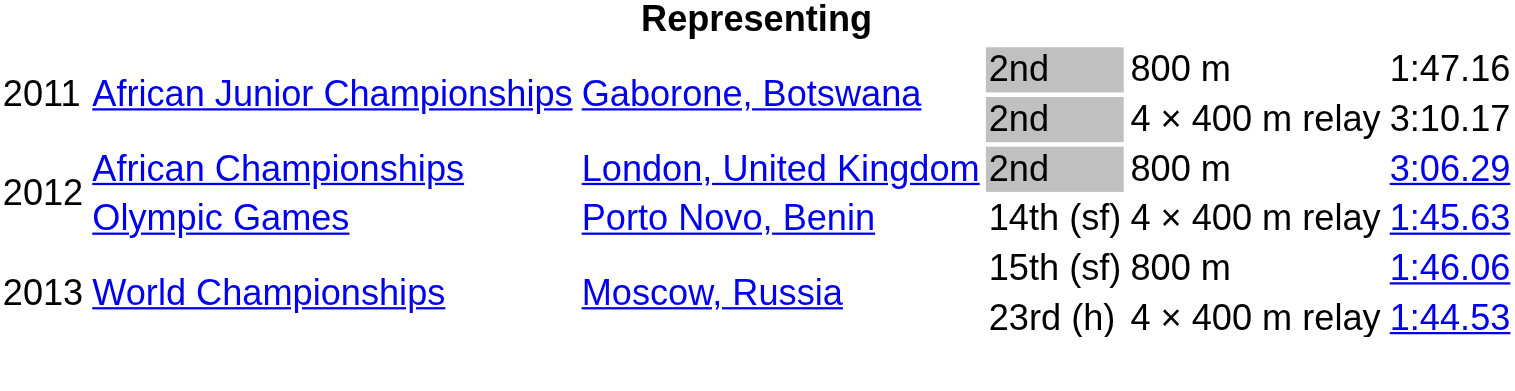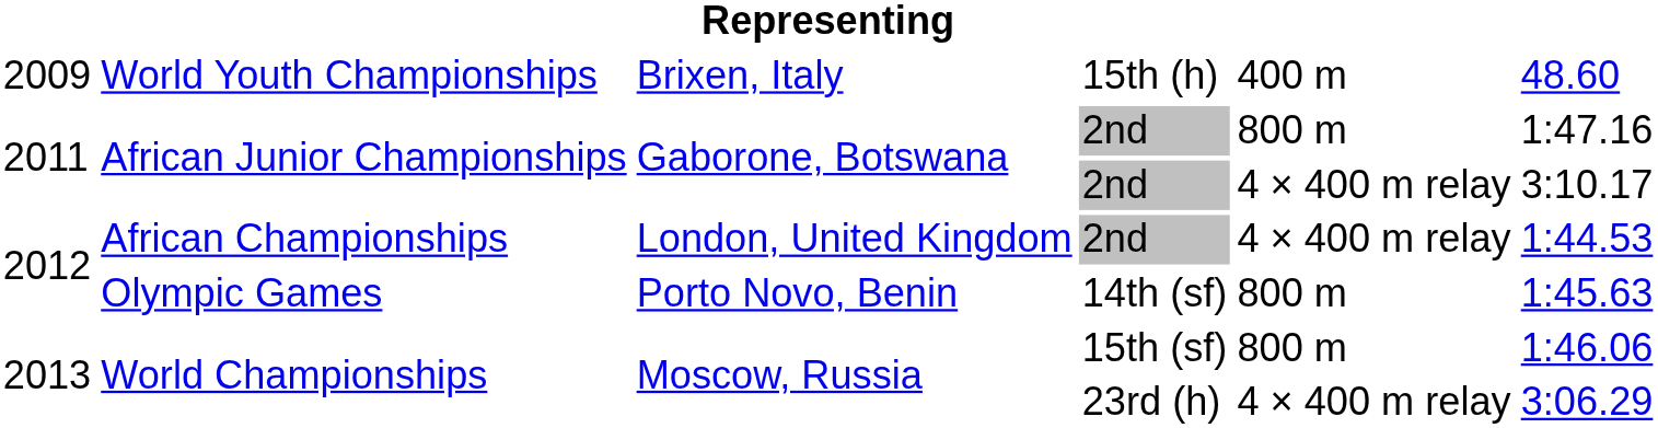 <table>
 <tr>
 <th colspan="6">Representing </th>
+</tr>
+<tr>
+<td>2009</td>
+<td><a href='#'>World Youth Championships</a></td>
+<td><a href='#'>Brixen, Italy</a></td>
+<td>15th (h)</td>
+<td>400 m</td>
+<td><a href='#'>48.60</a></td>
 </tr>
 <tr>
 <td rowspan=2>2011</td>
 <td rowspan=2><a href='#'>African Junior Championships</a></td>
 <td rowspan=2><a href='#'>Gaborone, Botswana</a></td>
 <td bgcolor="silver">2nd</td>
 <td>800 m</td>
 <td>1:47.16</td>
 </tr>
 <tr>
 <td bgcolor="silver">2nd</td>
 <td>4 × 400 m relay</td>
 <td>3:10.17</td>
 </tr>
 <tr>
 <td rowspan=2>2012</td>
 <td><a href='#'>African Championships</a></td>
 <td><a href='#'>London, United Kingdom</a></td>
 <td bgcolor="silver">2nd</td>
-<td>800 m</td>
-<td><a href='#'>3:06.29</a></td>
+<td>4 × 400 m relay</td>
+<td><a href='#'>1:44.53</a></td>
 </tr>
 <tr>
 <td><a href='#'>Olympic Games</a></td>
 <td><a href='#'>Porto Novo, Benin</a></td>
 <td>14th (sf)</td>
-<td>4 × 400 m relay</td>
+<td>800 m</td>
 <td><a href='#'>1:45.63</a></td>
 </tr>
 <tr>
 <td rowspan=2>2013</td>
 <td rowspan=2><a href='#'>World Championships</a></td>
 <td rowspan=2><a href='#'>Moscow, Russia</a></td>
 <td>15th (sf)</td>
 <td>800 m</td>
 <td><a href='#'>1:46.06</a></td>
 </tr>
 <tr>
 <td>23rd (h)</td>
 <td>4 × 400 m relay</td>
-<td><a href='#'>1:44.53</a></td>
+<td><a href='#'>3:06.29</a></td>
 </tr>
 </table>
